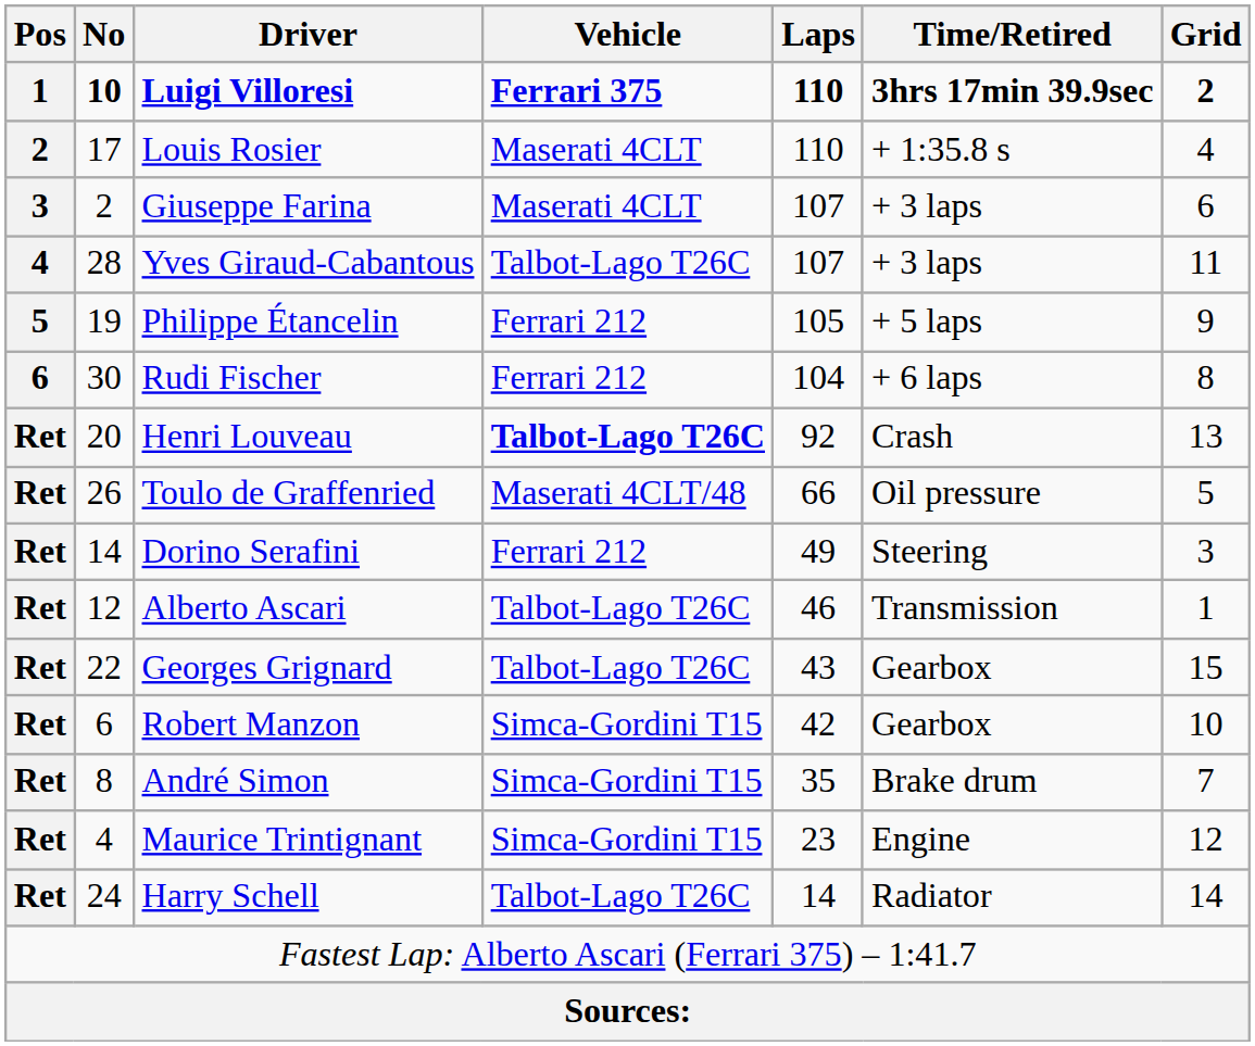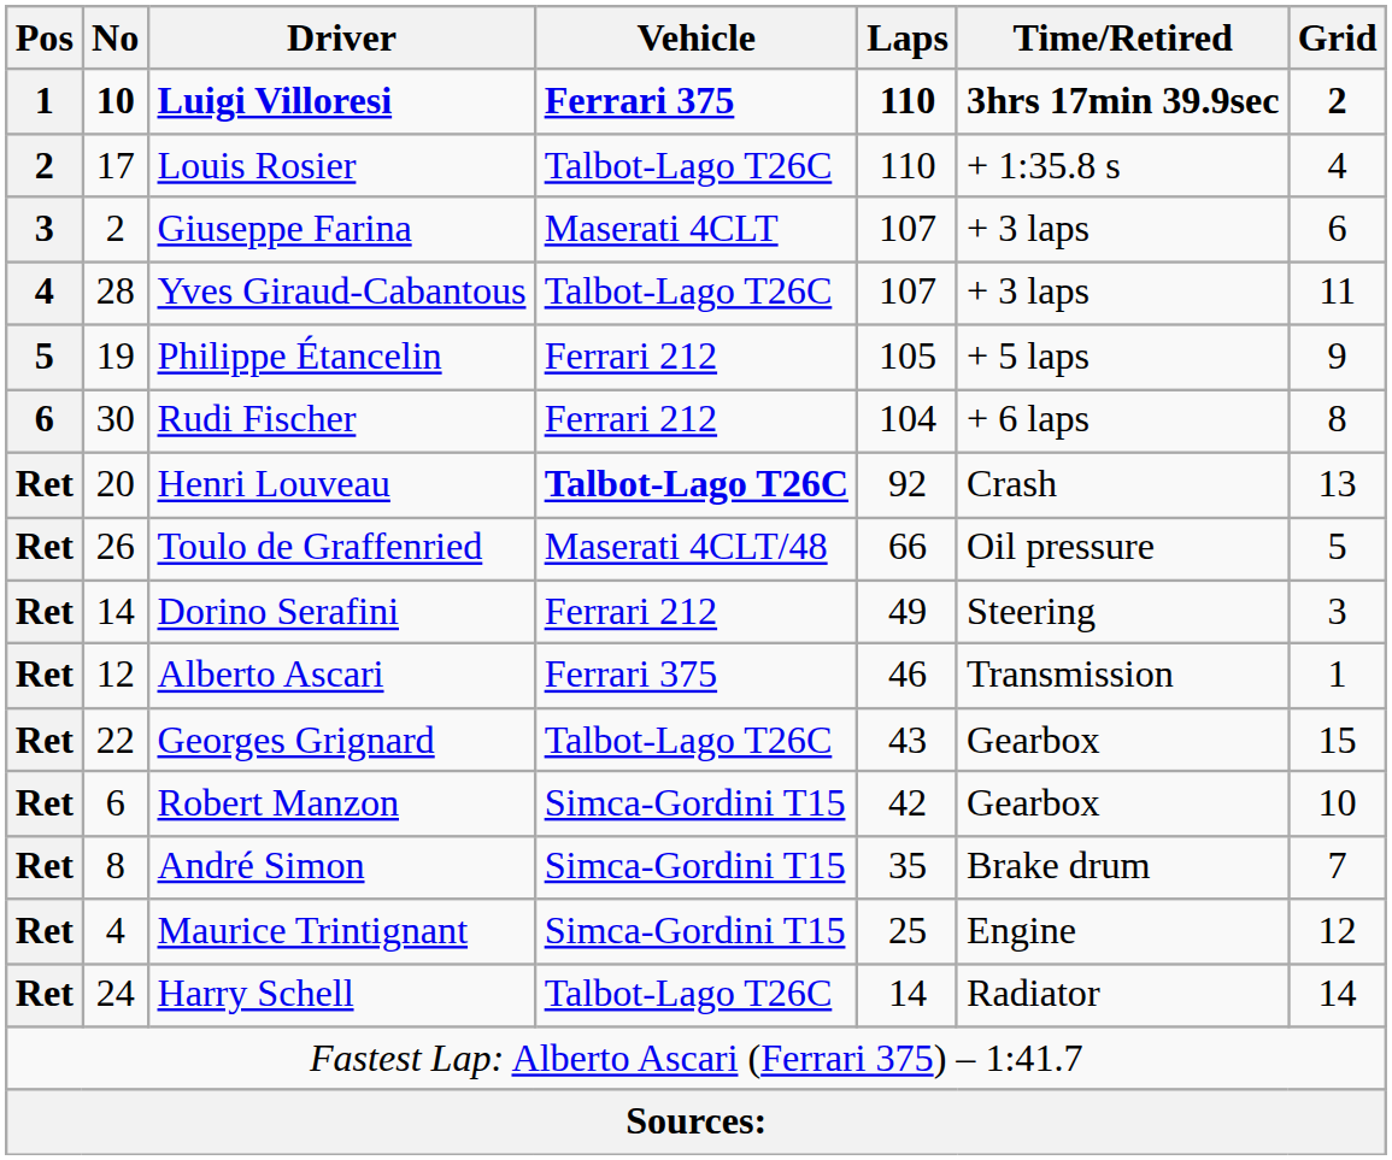 <table class="wikitable" style="font-size: 85%;">
 <tr>
 <th>Pos</th>
 <th>No</th>
 <th>Driver</th>
 <th>Vehicle</th>
 <th>Laps</th>
 <th>Time/Retired</th>
 <th>Grid</th>
 </tr>
 <tr>
 <th>1</th>
 <td align="center"><strong>10</strong></td>
 <td> <strong><a href='#'>Luigi Villoresi</a></strong></td>
 <td><strong><a href='#'>Ferrari 375</a></strong></td>
 <td align="center"><strong>110</strong></td>
 <td><strong>3hrs 17min 39.9sec</strong></td>
 <td align="center"><strong>2</strong></td>
 </tr>
 <tr>
 <th>2</th>
 <td align="center">17</td>
 <td> <a href='#'>Louis Rosier</a></td>
-<td><a href='#'>Maserati 4CLT</a></td>
+<td><a href='#'>Talbot-Lago T26C</a></td>
 <td align="center">110</td>
 <td>+ 1:35.8 s</td>
 <td align="center">4</td>
 </tr>
 <tr>
 <th>3</th>
 <td align="center">2</td>
 <td> <a href='#'>Giuseppe Farina</a></td>
 <td><a href='#'>Maserati 4CLT</a></td>
 <td align="center">107</td>
 <td>+ 3 laps</td>
 <td align="center">6</td>
 </tr>
 <tr>
 <th>4</th>
 <td align="center">28</td>
 <td> <a href='#'>Yves Giraud-Cabantous</a></td>
 <td><a href='#'>Talbot-Lago T26C</a></td>
 <td align="center">107</td>
 <td>+ 3 laps</td>
 <td align="center">11</td>
 </tr>
 <tr>
 <th>5</th>
 <td align="center">19</td>
 <td> <a href='#'>Philippe Étancelin</a></td>
 <td><a href='#'>Ferrari 212</a></td>
 <td align="center">105</td>
 <td>+ 5 laps</td>
 <td align="center">9</td>
 </tr>
 <tr>
 <th>6</th>
 <td align="center">30</td>
 <td> <a href='#'>Rudi Fischer</a></td>
 <td><a href='#'>Ferrari 212</a></td>
 <td align="center">104</td>
 <td>+ 6 laps</td>
 <td align="center">8</td>
 </tr>
 <tr>
 <th>Ret</th>
 <td align="center">20</td>
 <td> <a href='#'>Henri Louveau</a></td>
 <td><strong><a href='#'>Talbot-Lago T26C</a></strong></td>
 <td align="center">92</td>
 <td>Crash</td>
 <td align="center">13</td>
 </tr>
 <tr>
 <th>Ret</th>
 <td align="center">26</td>
 <td> <a href='#'>Toulo de Graffenried</a></td>
 <td><a href='#'>Maserati 4CLT/48</a></td>
 <td align="center">66</td>
 <td>Oil pressure</td>
 <td align="center">5</td>
 </tr>
 <tr>
 <th>Ret</th>
 <td align="center">14</td>
 <td> <a href='#'>Dorino Serafini</a></td>
 <td><a href='#'>Ferrari 212</a></td>
 <td align="center">49</td>
 <td>Steering</td>
 <td align="center">3</td>
 </tr>
 <tr>
 <th>Ret</th>
 <td align="center">12</td>
 <td> <a href='#'>Alberto Ascari</a></td>
-<td><a href='#'>Talbot-Lago T26C</a></td>
+<td><a href='#'>Ferrari 375</a></td>
 <td align="center">46</td>
 <td>Transmission</td>
 <td align="center">1</td>
 </tr>
 <tr>
 <th>Ret</th>
 <td align="center">22</td>
 <td> <a href='#'>Georges Grignard</a></td>
 <td><a href='#'>Talbot-Lago T26C</a></td>
 <td align="center">43</td>
 <td>Gearbox</td>
 <td align="center">15</td>
 </tr>
 <tr>
 <th>Ret</th>
 <td align="center">6</td>
 <td> <a href='#'>Robert Manzon</a></td>
 <td><a href='#'>Simca-Gordini T15</a></td>
 <td align="center">42</td>
 <td>Gearbox</td>
 <td align="center">10</td>
 </tr>
 <tr>
 <th>Ret</th>
 <td align="center">8</td>
 <td> <a href='#'>André Simon</a></td>
 <td><a href='#'>Simca-Gordini T15</a></td>
 <td align="center">35</td>
 <td>Brake drum</td>
 <td align="center">7</td>
 </tr>
 <tr>
 <th>Ret</th>
 <td align="center">4</td>
 <td> <a href='#'>Maurice Trintignant</a></td>
 <td><a href='#'>Simca-Gordini T15</a></td>
-<td align="center">23</td>
+<td align="center">25</td>
 <td>Engine</td>
 <td align="center">12</td>
 </tr>
 <tr>
 <th>Ret</th>
 <td align="center">24</td>
 <td> <a href='#'>Harry Schell</a></td>
 <td><a href='#'>Talbot-Lago T26C</a></td>
 <td align="center">14</td>
 <td>Radiator</td>
 <td align="center">14</td>
 </tr>
 <tr>
 <td colspan="8" align="center"><em>Fastest Lap:</em> <a href='#'>Alberto Ascari</a> (<a href='#'>Ferrari 375</a>) – 1:41.7</td>
 </tr>
 <tr>
 <th colspan="8">Sources: </th>
 </tr>
 </table>
